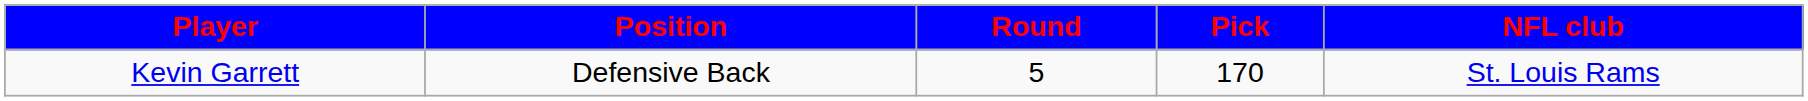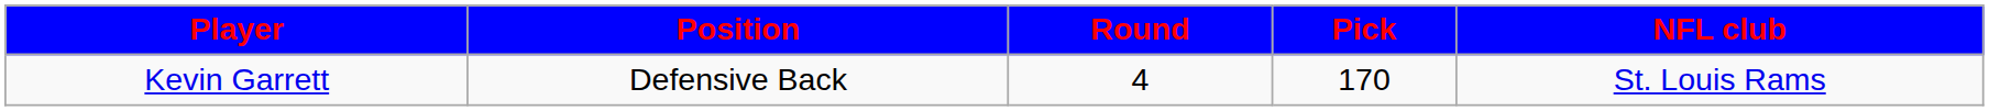 <table class="wikitable" width="80%">
 <tr align="center"  style="background:blue;color:red;">
 <td><strong>Player</strong></td>
 <td><strong>Position</strong></td>
 <td><strong>Round</strong></td>
 <td><strong>Pick</strong></td>
 <td><strong>NFL club</strong></td>
 </tr>
 <tr align="center" bgcolor="">
 <td><a href='#'>Kevin Garrett</a></td>
 <td>Defensive Back</td>
-<td>5</td>
+<td>4</td>
 <td>170</td>
 <td><a href='#'>St. Louis Rams</a></td>
 </tr>
 </table>
